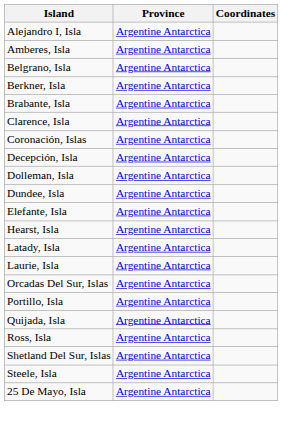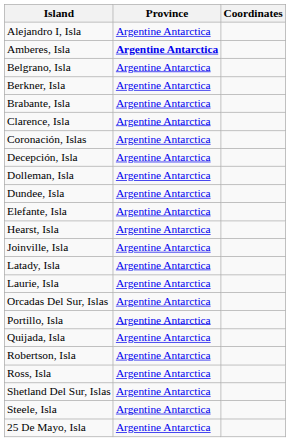 <table class="wikitable sortable">
 <tr>
 <th>Island</th>
 <th>Province</th>
 <th>Coordinates</th>
 </tr>
 <tr>
 <td>Alejandro I, Isla</td>
 <td><a href='#'>Argentine Antarctica</a></td>
 <td></td>
 </tr>
 <tr>
 <td>Amberes, Isla</td>
-<td><a href='#'>Argentine Antarctica</a></td>
+<td><strong><a href='#'>Argentine Antarctica</a></strong></td>
 <td></td>
 </tr>
 <tr>
 <td>Belgrano, Isla</td>
 <td><a href='#'>Argentine Antarctica</a></td>
 <td></td>
 </tr>
 <tr>
 <td>Berkner, Isla</td>
 <td><a href='#'>Argentine Antarctica</a></td>
 <td></td>
 </tr>
 <tr>
 <td>Brabante, Isla</td>
 <td><a href='#'>Argentine Antarctica</a></td>
 <td></td>
 </tr>
 <tr>
 <td>Clarence, Isla</td>
 <td><a href='#'>Argentine Antarctica</a></td>
 <td></td>
 </tr>
 <tr>
 <td>Coronación, Islas</td>
 <td><a href='#'>Argentine Antarctica</a></td>
 <td></td>
 </tr>
 <tr>
 <td>Decepción, Isla</td>
 <td><a href='#'>Argentine Antarctica</a></td>
 <td></td>
 </tr>
 <tr>
 <td>Dolleman, Isla</td>
 <td><a href='#'>Argentine Antarctica</a></td>
 <td></td>
 </tr>
 <tr>
 <td>Dundee, Isla</td>
 <td><a href='#'>Argentine Antarctica</a></td>
 <td></td>
 </tr>
 <tr>
 <td>Elefante, Isla</td>
 <td><a href='#'>Argentine Antarctica</a></td>
 <td></td>
 </tr>
 <tr>
 <td>Hearst, Isla</td>
 <td><a href='#'>Argentine Antarctica</a></td>
 <td></td>
 </tr>
 <tr>
+<td>Joinville, Isla</td>
+<td><a href='#'>Argentine Antarctica</a></td>
+<td></td>
+</tr>
+<tr>
 <td>Latady, Isla</td>
 <td><a href='#'>Argentine Antarctica</a></td>
 <td></td>
 </tr>
 <tr>
 <td>Laurie, Isla</td>
 <td><a href='#'>Argentine Antarctica</a></td>
 <td></td>
 </tr>
 <tr>
 <td>Orcadas Del Sur, Islas</td>
 <td><a href='#'>Argentine Antarctica</a></td>
 <td></td>
 </tr>
 <tr>
 <td>Portillo, Isla</td>
 <td><a href='#'>Argentine Antarctica</a></td>
 <td></td>
 </tr>
 <tr>
 <td>Quijada, Isla</td>
 <td><a href='#'>Argentine Antarctica</a></td>
 <td></td>
 </tr>
 <tr>
+<td>Robertson, Isla</td>
+<td><a href='#'>Argentine Antarctica</a></td>
+<td></td>
+</tr>
+<tr>
 <td>Ross, Isla</td>
 <td><a href='#'>Argentine Antarctica</a></td>
 <td></td>
 </tr>
 <tr>
 <td>Shetland Del Sur, Islas</td>
 <td><a href='#'>Argentine Antarctica</a></td>
 <td></td>
 </tr>
 <tr>
 <td>Steele, Isla</td>
 <td><a href='#'>Argentine Antarctica</a></td>
 <td></td>
 </tr>
 <tr>
 <td>25 De Mayo, Isla</td>
 <td><a href='#'>Argentine Antarctica</a></td>
 <td></td>
 </tr>
 </table>
